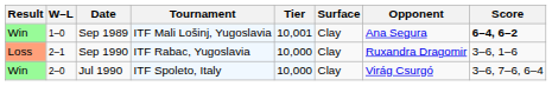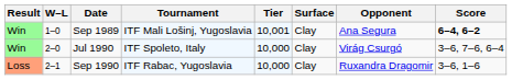 <table class="sortable wikitable" style=font-size:97%>
 <tr>
 <th>Result</th>
 <th class="unsortable">W–L</th>
 <th>Date</th>
 <th>Tournament</th>
 <th>Tier</th>
 <th>Surface</th>
 <th>Opponent</th>
 <th class="unsortable">Score</th>
 </tr>
 <tr>
 <td style="background:#98fb98;">Win</td>
 <td><small>1–0</small></td>
 <td>Sep 1989</td>
 <td style="background:#f0f8ff;">ITF Mali Lošinj, Yugoslavia</td>
 <td style="background:#f0f8ff;">10,001</td>
 <td>Clay</td>
 <td> <a href='#'>Ana Segura</a></td>
 <td><strong>6–4, 6–2</strong></td>
 </tr>
 <tr>
+<td style="background:#98fb98;">Win</td>
+<td><small>2–0</small></td>
+<td>Jul 1990</td>
+<td style="background:#f0f8ff;">ITF Spoleto, Italy</td>
+<td style="background:#f0f8ff;">10,000</td>
+<td>Clay</td>
+<td> <a href='#'>Virág Csurgó</a></td>
+<td>3–6, 7–6, 6–4</td>
+</tr>
+<tr>
 <td style="background:#ffa07a;">Loss</td>
 <td><small>2–1</small></td>
 <td>Sep 1990</td>
 <td style="background:#f0f8ff;">ITF Rabac, Yugoslavia</td>
 <td style="background:#f0f8ff;">10,000</td>
 <td>Clay</td>
 <td> <a href='#'>Ruxandra Dragomir</a></td>
 <td>3–6, 1–6</td>
 </tr>
-<tr>
-<td style="background:#98fb98;">Win</td>
-<td><small>2–0</small></td>
-<td>Jul 1990</td>
-<td style="background:#f0f8ff;">ITF Spoleto, Italy</td>
-<td style="background:#f0f8ff;">10,000</td>
-<td>Clay</td>
-<td> <a href='#'>Virág Csurgó</a></td>
-<td>3–6, 7–6, 6–4</td>
-</tr>
 </table>
